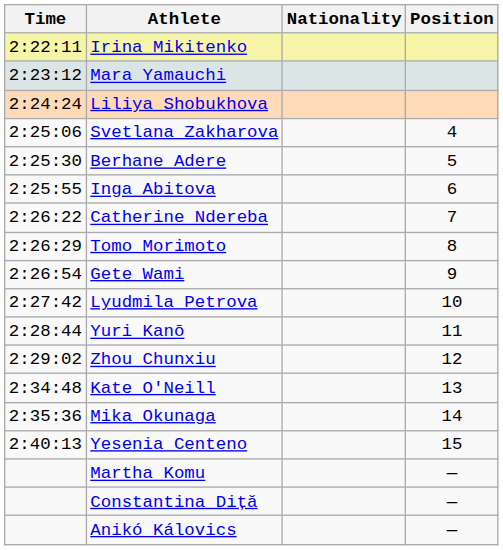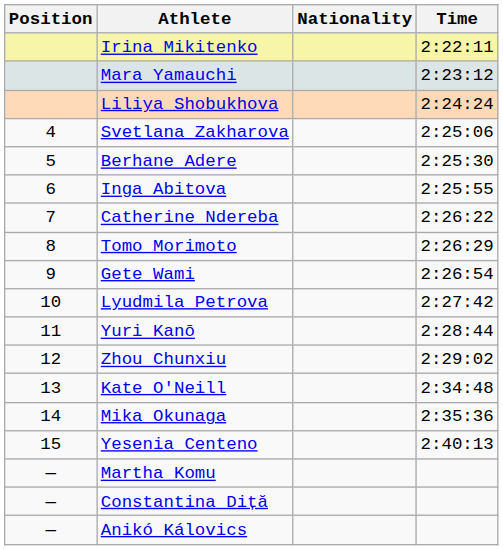 <table class="wikitable sortable">
 <tr>
-<th>Time</th>
+<th>Position</th>
 <th>Athlete</th>
 <th>Nationality</th>
-<th>Position</th>
+<th>Time</th>
 </tr>
 <tr bgcolor=#F7F6A8>
-<td>2:22:11</td>
+<td align=center></td>
 <td><a href='#'>Irina Mikitenko</a></td>
 <td></td>
-<td align=center></td>
+<td>2:22:11</td>
 </tr>
 <tr bgcolor=#DCE5E5>
-<td>2:23:12</td>
+<td align=center></td>
 <td><a href='#'>Mara Yamauchi</a></td>
 <td></td>
-<td align=center></td>
+<td>2:23:12</td>
 </tr>
 <tr bgcolor=#FFDAB9>
-<td>2:24:24</td>
+<td align=center></td>
 <td><a href='#'>Liliya Shobukhova</a></td>
 <td></td>
-<td align=center></td>
+<td>2:24:24</td>
 </tr>
 <tr>
-<td>2:25:06</td>
+<td align=center>4</td>
 <td><a href='#'>Svetlana Zakharova</a></td>
 <td></td>
-<td align=center>4</td>
+<td>2:25:06</td>
 </tr>
 <tr>
-<td>2:25:30</td>
+<td align=center>5</td>
 <td><a href='#'>Berhane Adere</a></td>
 <td></td>
-<td align=center>5</td>
+<td>2:25:30</td>
 </tr>
 <tr>
-<td>2:25:55</td>
+<td align=center>6</td>
 <td><a href='#'>Inga Abitova</a></td>
 <td></td>
-<td align=center>6</td>
+<td>2:25:55</td>
 </tr>
 <tr>
-<td>2:26:22</td>
+<td align=center>7</td>
 <td><a href='#'>Catherine Ndereba</a></td>
 <td></td>
-<td align=center>7</td>
+<td>2:26:22</td>
 </tr>
 <tr>
-<td>2:26:29</td>
+<td align=center>8</td>
 <td><a href='#'>Tomo Morimoto</a></td>
 <td></td>
-<td align=center>8</td>
+<td>2:26:29</td>
 </tr>
 <tr>
-<td>2:26:54</td>
+<td align=center>9</td>
 <td><a href='#'>Gete Wami</a></td>
 <td></td>
-<td align=center>9</td>
+<td>2:26:54</td>
 </tr>
 <tr>
-<td>2:27:42</td>
+<td align=center>10</td>
 <td><a href='#'>Lyudmila Petrova</a></td>
 <td></td>
-<td align=center>10</td>
+<td>2:27:42</td>
 </tr>
 <tr>
-<td>2:28:44</td>
+<td align=center>11</td>
 <td><a href='#'>Yuri Kanō</a></td>
 <td></td>
-<td align=center>11</td>
+<td>2:28:44</td>
 </tr>
 <tr>
-<td>2:29:02</td>
+<td align=center>12</td>
 <td><a href='#'>Zhou Chunxiu</a></td>
 <td></td>
-<td align=center>12</td>
+<td>2:29:02</td>
 </tr>
 <tr>
-<td>2:34:48</td>
+<td align=center>13</td>
 <td><a href='#'>Kate O'Neill</a></td>
 <td></td>
-<td align=center>13</td>
+<td>2:34:48</td>
 </tr>
 <tr>
-<td>2:35:36</td>
+<td align=center>14</td>
 <td><a href='#'>Mika Okunaga</a></td>
 <td></td>
-<td align=center>14</td>
+<td>2:35:36</td>
 </tr>
 <tr>
-<td>2:40:13</td>
+<td align=center>15</td>
 <td><a href='#'>Yesenia Centeno</a></td>
 <td></td>
-<td align=center>15</td>
+<td>2:40:13</td>
 </tr>
 <tr>
-<td></td>
+<td align=center>—</td>
 <td><a href='#'>Martha Komu</a></td>
 <td></td>
-<td align=center>—</td>
+<td></td>
 </tr>
 <tr>
-<td></td>
+<td align=center>—</td>
 <td><a href='#'>Constantina Diță</a></td>
 <td></td>
-<td align=center>—</td>
+<td></td>
 </tr>
 <tr>
-<td></td>
+<td align=center>—</td>
 <td><a href='#'>Anikó Kálovics</a></td>
 <td></td>
-<td align=center>—</td>
+<td></td>
 </tr>
 </table>
